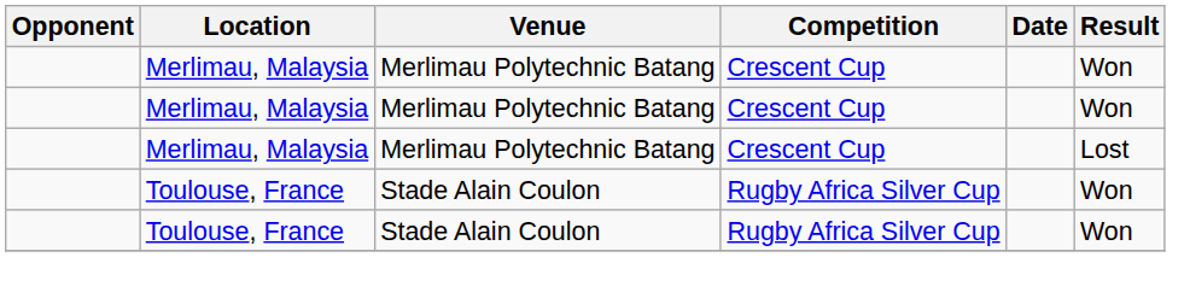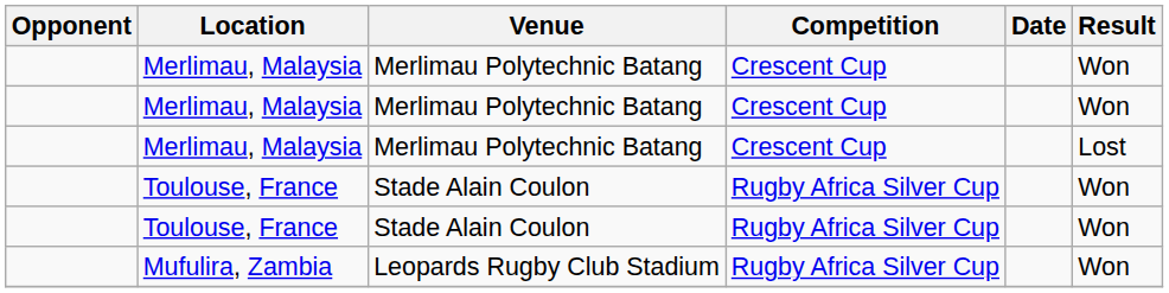 <table class="wikitable sortable" style="font-size:95%">
 <tr>
 <th>Opponent</th>
 <th>Location</th>
 <th>Venue</th>
 <th>Competition</th>
 <th>Date</th>
 <th>Result</th>
 </tr>
 <tr>
 <td></td>
 <td><a href='#'>Merlimau</a>, <a href='#'>Malaysia</a></td>
 <td>Merlimau Polytechnic Batang</td>
 <td><a href='#'>Crescent Cup</a></td>
 <td></td>
 <td>Won</td>
 </tr>
 <tr>
 <td></td>
 <td><a href='#'>Merlimau</a>, <a href='#'>Malaysia</a></td>
 <td>Merlimau Polytechnic Batang</td>
 <td><a href='#'>Crescent Cup</a></td>
 <td></td>
 <td>Won</td>
 </tr>
 <tr>
 <td></td>
 <td><a href='#'>Merlimau</a>, <a href='#'>Malaysia</a></td>
 <td>Merlimau Polytechnic Batang</td>
 <td><a href='#'>Crescent Cup</a></td>
 <td></td>
 <td>Lost</td>
 </tr>
 <tr>
 <td></td>
 <td><a href='#'>Toulouse</a>, <a href='#'>France</a></td>
 <td>Stade Alain Coulon</td>
 <td><a href='#'>Rugby Africa Silver Cup</a></td>
 <td></td>
 <td>Won</td>
 </tr>
 <tr>
 <td></td>
 <td><a href='#'>Toulouse</a>, <a href='#'>France</a></td>
 <td>Stade Alain Coulon</td>
 <td><a href='#'>Rugby Africa Silver Cup</a></td>
 <td></td>
 <td>Won</td>
 </tr>
 <tr>
+<td></td>
+<td><a href='#'>Mufulira</a>, <a href='#'>Zambia</a></td>
+<td>Leopards Rugby Club Stadium</td>
+<td><a href='#'>Rugby Africa Silver Cup</a></td>
+<td></td>
+<td>Won</td>
+</tr>
+<tr>
 </tr>
 </table>
